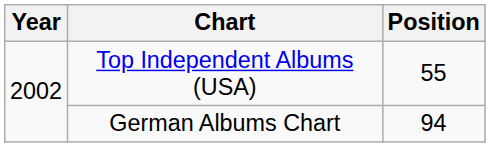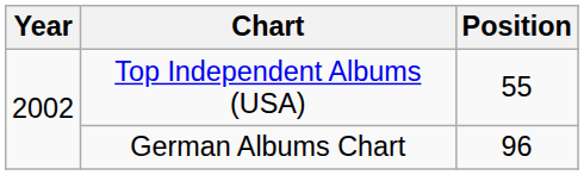 <table class="wikitable" width="330px">
 <tr>
 <th align="center">Year</th>
 <th align="center">Chart</th>
 <th align="center">Position</th>
 </tr>
 <tr>
 <td align="center"; rowspan="2">2002</td>
 <td align="center"><a href='#'>Top Independent Albums</a> (USA)</td>
 <td align="center">55</td>
 </tr>
 <tr>
 <td align="center">German Albums Chart</td>
-<td align="center">94</td>
+<td align="center">96</td>
 </tr>
 </table>
